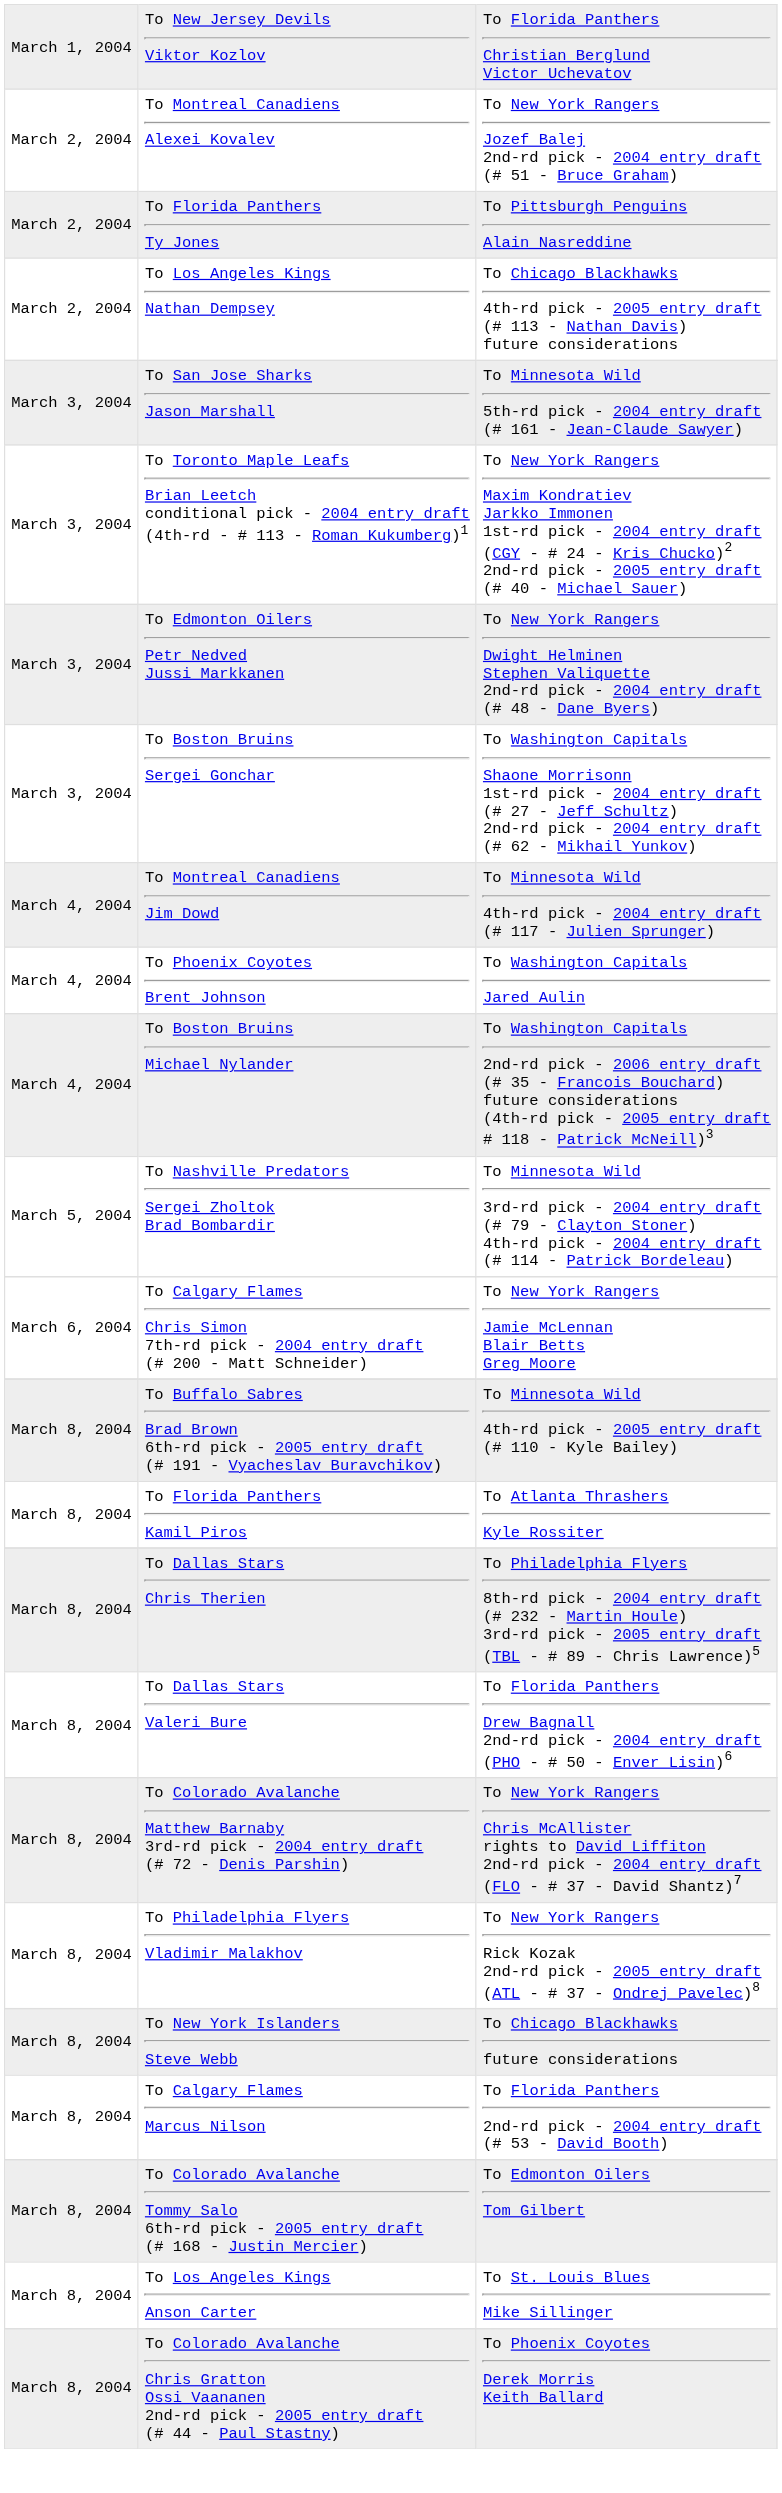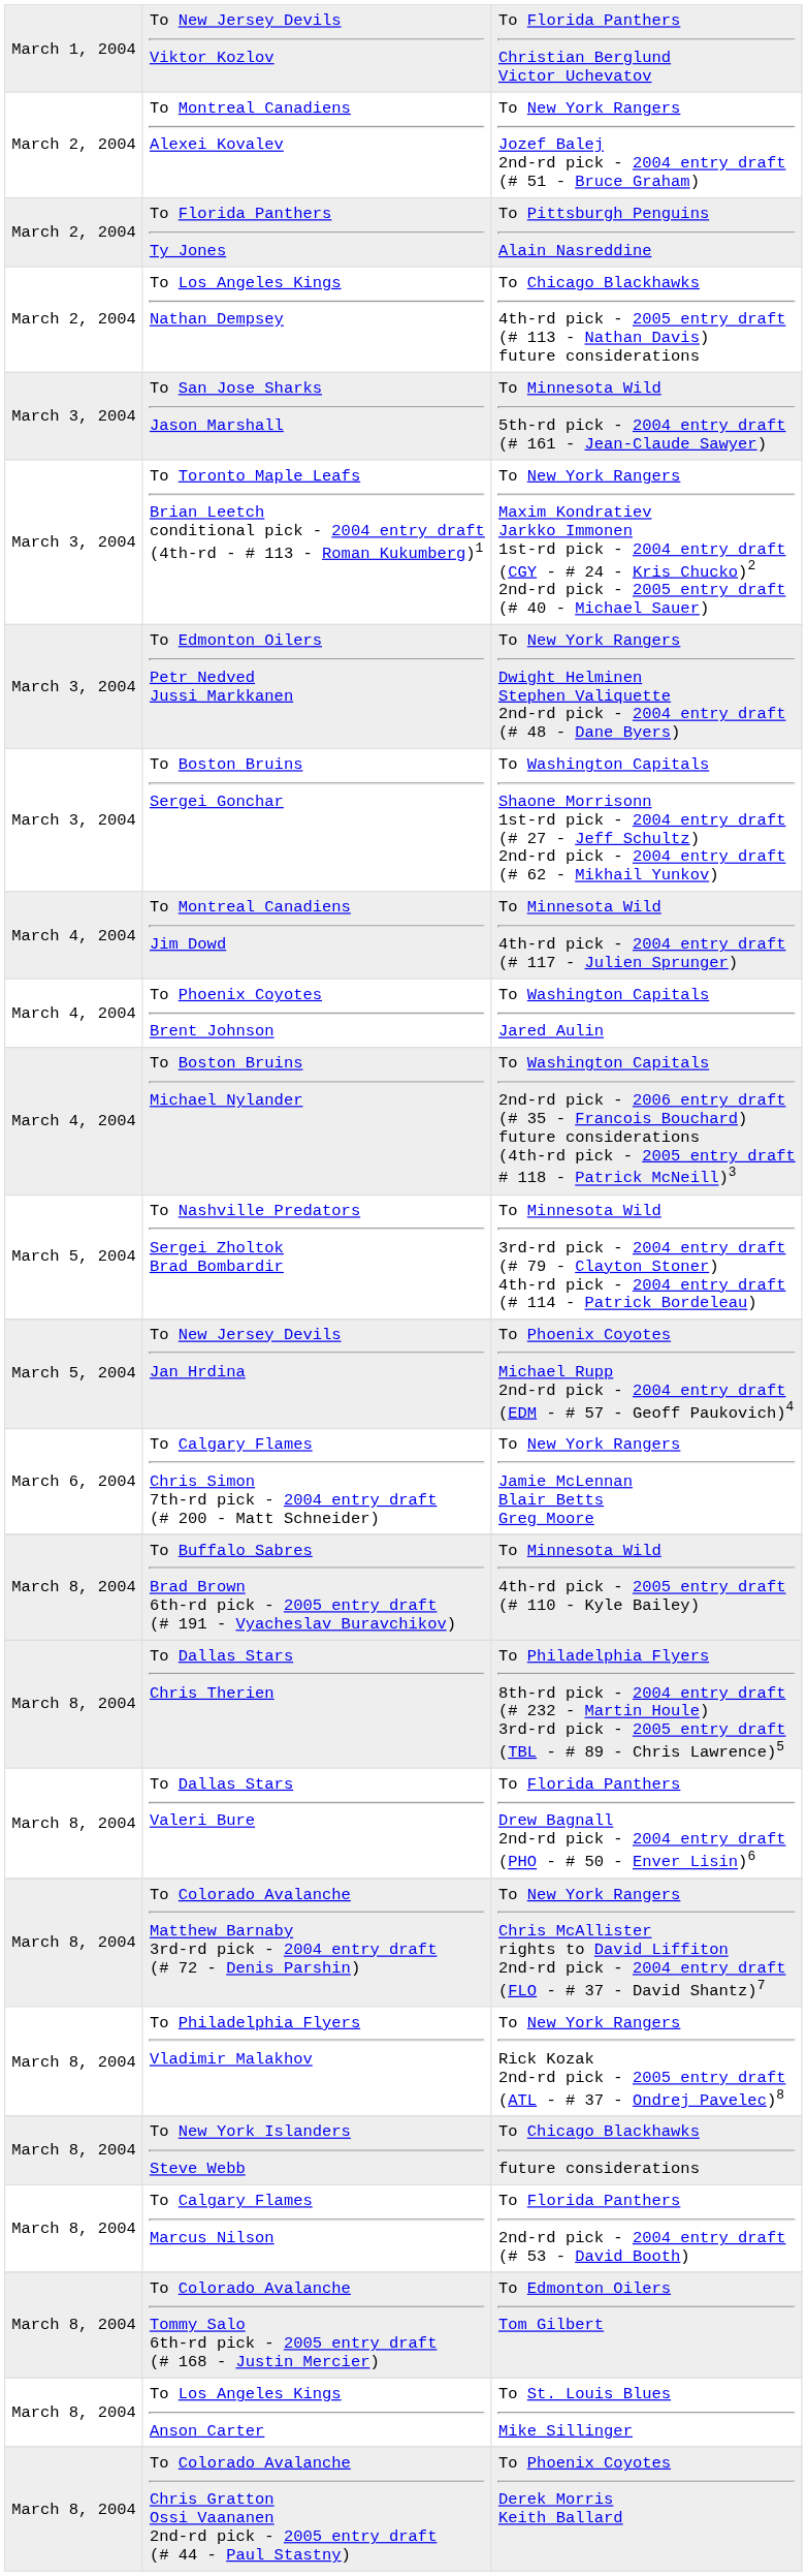 <table border=1 style="border-collapse:collapse" bordercolor="#DFDFDF"  cellpadding="5">
 <tr bgcolor="#eeeeee">
 <td>March 1, 2004</td>
 <td valign="top">To <a href='#'>New Jersey Devils</a><hr><a href='#'>Viktor Kozlov</a></td>
 <td valign="top">To <a href='#'>Florida Panthers</a><hr><a href='#'>Christian Berglund</a><br><a href='#'>Victor Uchevatov</a></td>
 </tr>
 <tr>
 <td>March 2, 2004</td>
 <td valign="top">To <a href='#'>Montreal Canadiens</a><hr><a href='#'>Alexei Kovalev</a></td>
 <td valign="top">To <a href='#'>New York Rangers</a><hr><a href='#'>Jozef Balej</a><br>2nd-rd pick - <a href='#'>2004 entry draft</a><br>(# 51 - <a href='#'>Bruce Graham</a>)</td>
 </tr>
 <tr bgcolor="#eeeeee">
 <td>March 2, 2004</td>
 <td valign="top">To <a href='#'>Florida Panthers</a><hr><a href='#'>Ty Jones</a></td>
 <td valign="top">To <a href='#'>Pittsburgh Penguins</a> <hr><a href='#'>Alain Nasreddine</a></td>
 </tr>
 <tr>
 <td>March 2, 2004</td>
 <td valign="top">To <a href='#'>Los Angeles Kings</a><hr><a href='#'>Nathan Dempsey</a></td>
 <td valign="top">To <a href='#'>Chicago Blackhawks</a><hr>4th-rd pick - <a href='#'>2005 entry draft</a><br>(# 113 - <a href='#'>Nathan Davis</a>)<br> future considerations</td>
 </tr>
 <tr>
 </tr>
 <tr bgcolor="#eeeeee">
 <td>March 3, 2004</td>
 <td valign="top">To <a href='#'>San Jose Sharks</a><hr><a href='#'>Jason Marshall</a></td>
 <td valign="top">To <a href='#'>Minnesota Wild</a><hr>5th-rd pick - <a href='#'>2004 entry draft</a><br>(# 161 - <a href='#'>Jean-Claude Sawyer</a>)</td>
 </tr>
 <tr>
 <td>March 3, 2004</td>
 <td valign="top">To <a href='#'>Toronto Maple Leafs</a><hr><a href='#'>Brian Leetch</a><br>conditional pick - <a href='#'>2004 entry draft</a><br>(4th-rd - # 113 - <a href='#'>Roman Kukumberg</a>)<sup>1</sup></td>
 <td valign="top">To <a href='#'>New York Rangers</a><hr><a href='#'>Maxim Kondratiev</a><br><a href='#'>Jarkko Immonen</a><br>1st-rd pick - <a href='#'>2004 entry draft</a><br>(<a href='#'>CGY</a> - # 24 - <a href='#'>Kris Chucko</a>)<sup>2</sup><br>2nd-rd pick - <a href='#'>2005 entry draft</a><br>(# 40 - <a href='#'>Michael Sauer</a>)</td>
 </tr>
 <tr>
 </tr>
 <tr bgcolor="#eeeeee">
 <td>March 3, 2004</td>
 <td valign="top">To <a href='#'>Edmonton Oilers</a><hr><a href='#'>Petr Nedved</a><br><a href='#'>Jussi Markkanen</a></td>
 <td valign="top">To <a href='#'>New York Rangers</a><hr><a href='#'>Dwight Helminen</a><br><a href='#'>Stephen Valiquette</a><br>2nd-rd pick - <a href='#'>2004 entry draft</a><br>(# 48 - <a href='#'>Dane Byers</a>)</td>
 </tr>
 <tr>
 <td>March 3, 2004</td>
 <td valign="top">To <a href='#'>Boston Bruins</a><hr><a href='#'>Sergei Gonchar</a></td>
 <td valign="top">To <a href='#'>Washington Capitals</a><hr><a href='#'>Shaone Morrisonn</a><br>1st-rd pick - <a href='#'>2004 entry draft</a><br>(# 27 - <a href='#'>Jeff Schultz</a>)<br>2nd-rd pick - <a href='#'>2004 entry draft</a><br>(# 62 - <a href='#'>Mikhail Yunkov</a>)</td>
 </tr>
 <tr>
 </tr>
 <tr bgcolor="#eeeeee">
 <td>March 4, 2004</td>
 <td valign="top">To <a href='#'>Montreal Canadiens</a><hr><a href='#'>Jim Dowd</a></td>
 <td valign="top">To <a href='#'>Minnesota Wild</a><hr>4th-rd pick - <a href='#'>2004 entry draft</a><br>(# 117 - <a href='#'>Julien Sprunger</a>)</td>
 </tr>
 <tr>
 <td>March 4, 2004</td>
 <td valign="top">To <a href='#'>Phoenix Coyotes</a><hr><a href='#'>Brent Johnson</a></td>
 <td valign="top">To <a href='#'>Washington Capitals</a><hr><a href='#'>Jared Aulin</a></td>
 </tr>
 <tr>
 </tr>
 <tr bgcolor="#eeeeee">
 <td>March 4, 2004</td>
 <td valign="top">To <a href='#'>Boston Bruins</a><hr><a href='#'>Michael Nylander</a></td>
 <td valign="top">To <a href='#'>Washington Capitals</a><hr>2nd-rd pick - <a href='#'>2006 entry draft</a><br>(# 35 - <a href='#'>Francois Bouchard</a>)<br>future considerations<br>(4th-rd pick - <a href='#'>2005 entry draft</a><br># 118 - <a href='#'>Patrick McNeill</a>)<sup>3</sup></td>
 </tr>
 <tr>
 <td>March 5, 2004</td>
 <td valign="top">To <a href='#'>Nashville Predators</a><hr><a href='#'>Sergei Zholtok</a><br><a href='#'>Brad Bombardir</a></td>
 <td valign="top">To <a href='#'>Minnesota Wild</a><hr>3rd-rd pick - <a href='#'>2004 entry draft</a><br>(# 79 - <a href='#'>Clayton Stoner</a>)<br>4th-rd pick - <a href='#'>2004 entry draft</a><br>(# 114 - <a href='#'>Patrick Bordeleau</a>)</td>
 </tr>
 <tr>
 </tr>
+<tr bgcolor="#eeeeee">
+<td>March 5, 2004</td>
+<td valign="top">To <a href='#'>New Jersey Devils</a><hr><a href='#'>Jan Hrdina</a></td>
+<td valign="top">To <a href='#'>Phoenix Coyotes</a><hr><a href='#'>Michael Rupp</a><br>2nd-rd pick - <a href='#'>2004 entry draft</a><br>(<a href='#'>EDM</a> - # 57 - Geoff Paukovich)<sup>4</sup></td>
+</tr>
 <tr>
 <td>March 6, 2004</td>
 <td valign="top">To <a href='#'>Calgary Flames</a><hr><a href='#'>Chris Simon</a><br>7th-rd pick - <a href='#'>2004 entry draft</a><br>(# 200 - Matt Schneider)</td>
 <td valign="top">To <a href='#'>New York Rangers</a><hr><a href='#'>Jamie McLennan</a><br><a href='#'>Blair Betts</a><br><a href='#'>Greg Moore</a></td>
 </tr>
 <tr>
 </tr>
 <tr bgcolor="#eeeeee">
 <td>March 8, 2004</td>
 <td valign="top">To <a href='#'>Buffalo Sabres</a><hr><a href='#'>Brad Brown</a><br>6th-rd pick - <a href='#'>2005 entry draft</a><br>(# 191 - <a href='#'>Vyacheslav Buravchikov</a>)</td>
 <td valign="top">To <a href='#'>Minnesota Wild</a><hr>4th-rd pick - <a href='#'>2005 entry draft</a><br>(# 110 - Kyle Bailey)</td>
-</tr>
-<tr>
-<td>March 8, 2004</td>
-<td valign="top">To <a href='#'>Florida Panthers</a><hr><a href='#'>Kamil Piros</a></td>
-<td valign="top">To <a href='#'>Atlanta Thrashers</a><hr><a href='#'>Kyle Rossiter</a></td>
 </tr>
 <tr>
 </tr>
 <tr bgcolor="#eeeeee">
 <td>March 8, 2004</td>
 <td valign="top">To <a href='#'>Dallas Stars</a><hr><a href='#'>Chris Therien</a></td>
 <td valign="top">To <a href='#'>Philadelphia Flyers</a><hr>8th-rd pick - <a href='#'>2004 entry draft</a><br>(# 232 - <a href='#'>Martin Houle</a>)<br>3rd-rd pick - <a href='#'>2005 entry draft</a><br>(<a href='#'>TBL</a> - # 89 - Chris Lawrence)<sup>5</sup></td>
 </tr>
 <tr>
 <td>March 8, 2004</td>
 <td valign="top">To <a href='#'>Dallas Stars</a><hr><a href='#'>Valeri Bure</a></td>
 <td valign="top">To <a href='#'>Florida Panthers</a><hr><a href='#'>Drew Bagnall</a><br>2nd-rd pick - <a href='#'>2004 entry draft</a><br>(<a href='#'>PHO</a> - # 50 - <a href='#'>Enver Lisin</a>)<sup>6</sup></td>
 </tr>
 <tr>
 </tr>
 <tr bgcolor="#eeeeee">
 <td>March 8, 2004</td>
 <td valign="top">To <a href='#'>Colorado Avalanche</a><hr><a href='#'>Matthew Barnaby</a><br>3rd-rd pick - <a href='#'>2004 entry draft</a><br>(# 72 - <a href='#'>Denis Parshin</a>)</td>
 <td valign="top">To <a href='#'>New York Rangers</a><hr><a href='#'>Chris McAllister</a><br>rights to <a href='#'>David Liffiton</a><br>2nd-rd pick - <a href='#'>2004 entry draft</a><br>(<a href='#'>FLO</a> - # 37 - David Shantz)<sup>7</sup></td>
 </tr>
 <tr>
 <td>March 8, 2004</td>
 <td valign="top">To <a href='#'>Philadelphia Flyers</a><hr><a href='#'>Vladimir Malakhov</a></td>
 <td valign="top">To <a href='#'>New York Rangers</a><hr>Rick Kozak<br>2nd-rd pick - <a href='#'>2005 entry draft</a><br>(<a href='#'>ATL</a> - # 37 - <a href='#'>Ondrej Pavelec</a>)<sup>8</sup></td>
 </tr>
 <tr>
 </tr>
 <tr bgcolor="#eeeeee">
 <td>March 8, 2004</td>
 <td valign="top">To <a href='#'>New York Islanders</a> <hr><a href='#'>Steve Webb</a></td>
 <td valign="top">To <a href='#'>Chicago Blackhawks</a><hr>future considerations</td>
 </tr>
 <tr>
 <td>March 8, 2004</td>
 <td valign="top">To <a href='#'>Calgary Flames</a><hr><a href='#'>Marcus Nilson</a></td>
 <td valign="top">To <a href='#'>Florida Panthers</a><hr>2nd-rd pick - <a href='#'>2004 entry draft</a><br>(# 53 - <a href='#'>David Booth</a>)</td>
 </tr>
 <tr>
 </tr>
 <tr bgcolor="#eeeeee">
 <td>March 8, 2004</td>
 <td valign="top">To <a href='#'>Colorado Avalanche</a><hr><a href='#'>Tommy Salo</a><br>6th-rd pick - <a href='#'>2005 entry draft</a><br>(# 168 - <a href='#'>Justin Mercier</a>)</td>
 <td valign="top">To <a href='#'>Edmonton Oilers</a><hr><a href='#'>Tom Gilbert</a></td>
 </tr>
 <tr>
 <td>March 8, 2004</td>
 <td valign="top">To <a href='#'>Los Angeles Kings</a><hr><a href='#'>Anson Carter</a></td>
 <td valign="top">To <a href='#'>St. Louis Blues</a><hr><a href='#'>Mike Sillinger</a></td>
 </tr>
 <tr>
 </tr>
 <tr bgcolor="#eeeeee">
 <td>March 8, 2004</td>
 <td valign="top">To <a href='#'>Colorado Avalanche</a><hr><a href='#'>Chris Gratton</a><br><a href='#'>Ossi Vaananen</a><br> 2nd-rd pick - <a href='#'>2005 entry draft</a><br>(# 44 - <a href='#'>Paul Stastny</a>)</td>
 <td valign="top">To <a href='#'>Phoenix Coyotes</a><hr><a href='#'>Derek Morris</a><br><a href='#'>Keith Ballard</a></td>
 </tr>
 </table>
